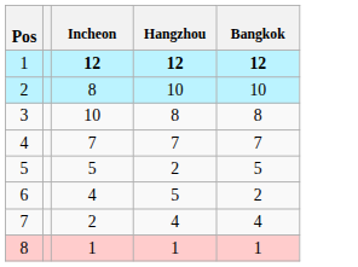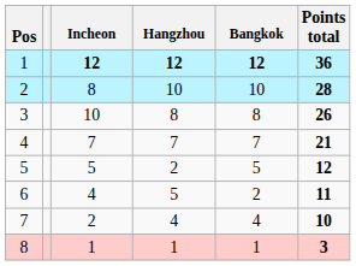 <table class="wikitable" style="text-align:center;">
 <tr>
 <th style="width:1.8em;"><br>Pos</th>
 <th></th>
 <th style="width:5.2em;;font-size:85%;vertical-align:top;padding-left:4px;;padding-right:4px;;"><br>Incheon</th>
 <th style="width:5.2em;;font-size:85%;vertical-align:top;padding-left:4px;;padding-right:4px;;"><br>Hangzhou</th>
 <th style="width:5.2em;;font-size:85%;vertical-align:top;padding-left:4px;;padding-right:4px;;"><br>Bangkok</th>
+<th>Points<br>total</th>
 </tr>
 <tr bgcolor="#bbf3ff">
 <td>1</td>
 <td align="left"></td>
 <td><strong>12</strong></td>
 <td><strong>12</strong></td>
 <td><strong>12</strong></td>
+<td><strong>36</strong></td>
 </tr>
 <tr bgcolor="#bbf3ff">
 <td>2</td>
 <td align="left"></td>
 <td>8</td>
 <td>10</td>
 <td>10</td>
+<td><strong>28</strong></td>
 </tr>
 <tr>
 <td>3</td>
 <td align="left"></td>
 <td>10</td>
 <td>8</td>
 <td>8</td>
+<td><strong>26</strong></td>
 </tr>
 <tr>
 <td>4</td>
 <td align="left"></td>
 <td>7</td>
 <td>7</td>
 <td>7</td>
+<td><strong>21</strong></td>
 </tr>
 <tr>
 <td>5</td>
 <td align="left"></td>
 <td>5</td>
 <td>2</td>
 <td>5</td>
+<td><strong>12</strong></td>
 </tr>
 <tr>
 <td>6</td>
 <td align="left"></td>
 <td>4</td>
 <td>5</td>
 <td>2</td>
+<td><strong>11</strong></td>
 </tr>
 <tr>
 <td>7</td>
 <td align="left"></td>
 <td>2</td>
 <td>4</td>
 <td>4</td>
+<td><strong>10</strong></td>
 </tr>
 <tr bgcolor="ffcccc">
 <td>8</td>
 <td align="left"></td>
 <td>1</td>
 <td>1</td>
 <td>1</td>
+<td><strong>3</strong></td>
 </tr>
 </table>
